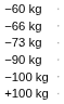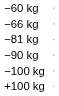 <table>
 <tr>
 <td>−60 kg</td>
 <td></td>
 <td> </td>
 <td><hr></td>
 </tr>
 <tr>
 <td>−66 kg</td>
 <td></td>
 <td></td>
 <td><hr></td>
 </tr>
 <tr>
-<td>−73 kg</td>
+<td>−81 kg</td>
 <td></td>
 <td></td>
 <td><hr></td>
 </tr>
 <tr>
 <td>−90 kg</td>
 <td></td>
 <td></td>
 <td><hr></td>
 </tr>
 <tr>
 <td>−100 kg</td>
 <td></td>
 <td></td>
 <td><hr></td>
 </tr>
 <tr>
 <td>+100 kg</td>
 <td></td>
 <td></td>
 <td><hr></td>
 </tr>
 </table>
